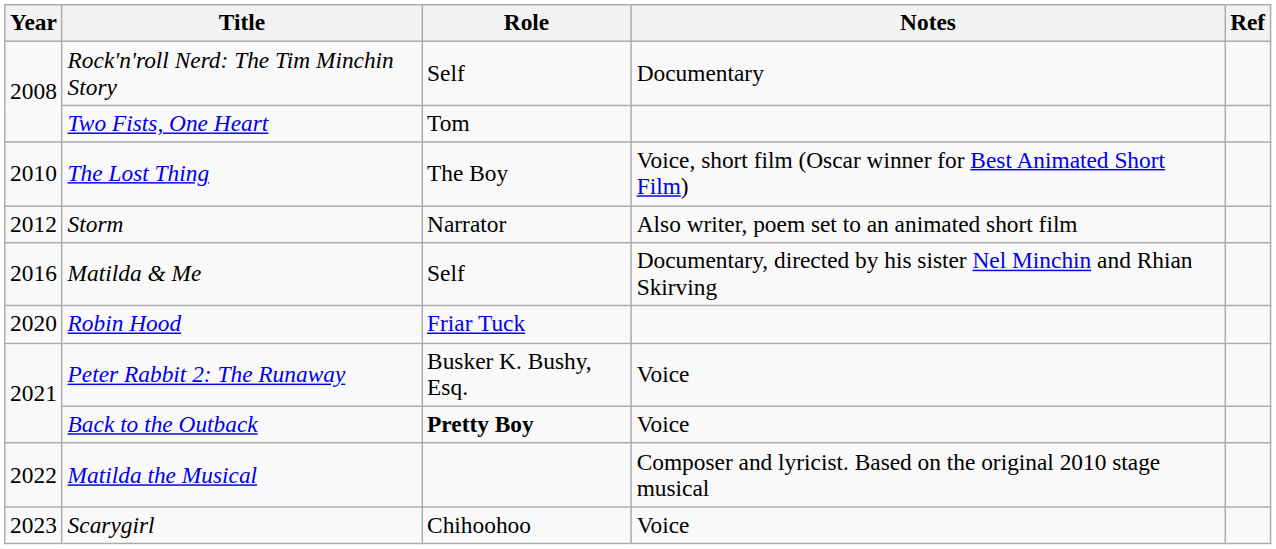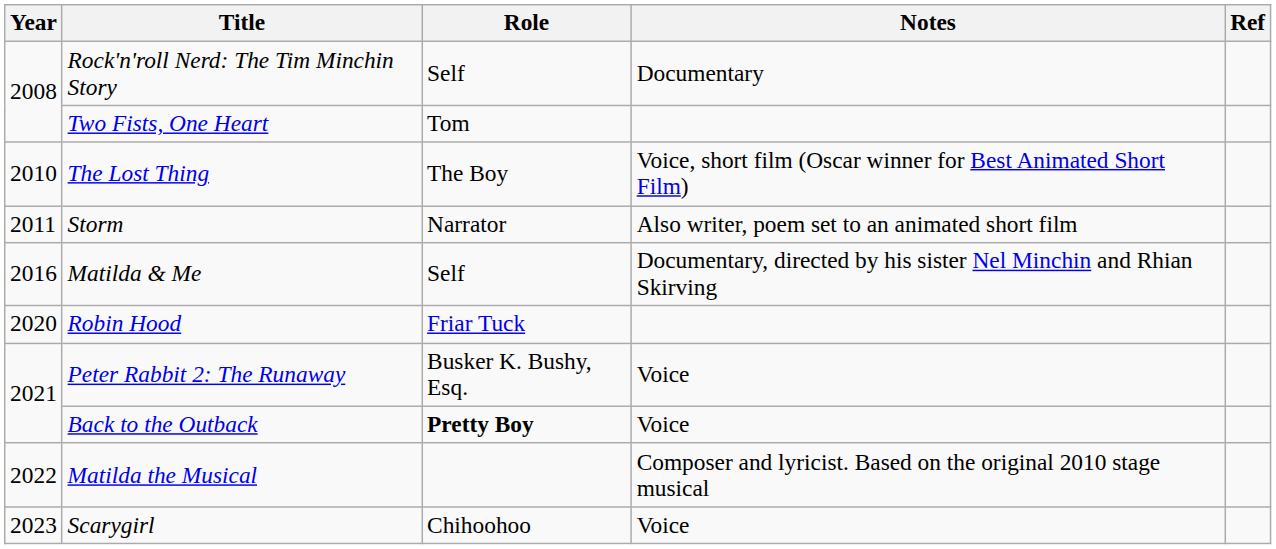 <table class="wikitable">
 <tr>
 <th>Year</th>
 <th>Title</th>
 <th>Role</th>
 <th>Notes</th>
 <th>Ref</th>
 </tr>
 <tr>
 <td rowspan="2">2008</td>
 <td><em>Rock'n'roll Nerd: The Tim Minchin Story</em></td>
 <td>Self</td>
 <td>Documentary</td>
 <td></td>
 </tr>
 <tr>
 <td><em><a href='#'>Two Fists, One Heart</a></em></td>
 <td>Tom</td>
 <td></td>
 <td></td>
 </tr>
 <tr>
 <td>2010</td>
 <td><em><a href='#'>The Lost Thing</a></em></td>
 <td>The Boy</td>
 <td>Voice, short film (Oscar winner for <a href='#'>Best Animated Short Film</a>)</td>
 <td></td>
 </tr>
 <tr>
-<td>2012</td>
+<td>2011</td>
 <td><em>Storm</em></td>
 <td>Narrator</td>
 <td>Also writer, poem set to an animated short film</td>
 <td></td>
 </tr>
 <tr>
 <td>2016</td>
 <td><em>Matilda & Me</em></td>
 <td>Self</td>
 <td>Documentary, directed by his sister <a href='#'>Nel Minchin</a> and Rhian Skirving</td>
 <td></td>
 </tr>
 <tr>
 <td>2020</td>
 <td><a href='#'><em>Robin Hood</em></a></td>
 <td><a href='#'>Friar Tuck</a></td>
 <td></td>
 <td></td>
 </tr>
 <tr>
 <td rowspan="2">2021</td>
 <td><em><a href='#'>Peter Rabbit 2: The Runaway</a></em></td>
 <td>Busker K. Bushy, Esq.</td>
 <td>Voice</td>
 <td></td>
 </tr>
 <tr>
 <td><em><a href='#'>Back to the Outback</a></em></td>
 <td><strong>Pretty Boy</strong></td>
 <td>Voice</td>
 <td></td>
 </tr>
 <tr>
 <td>2022</td>
 <td><a href='#'><em>Matilda the Musical</em></a></td>
 <td></td>
 <td>Composer and lyricist. Based on the original 2010 stage musical</td>
 <td></td>
 </tr>
 <tr>
 <td>2023</td>
 <td><em>Scarygirl</em></td>
 <td>Chihoohoo</td>
 <td>Voice</td>
 <td></td>
 </tr>
 </table>
